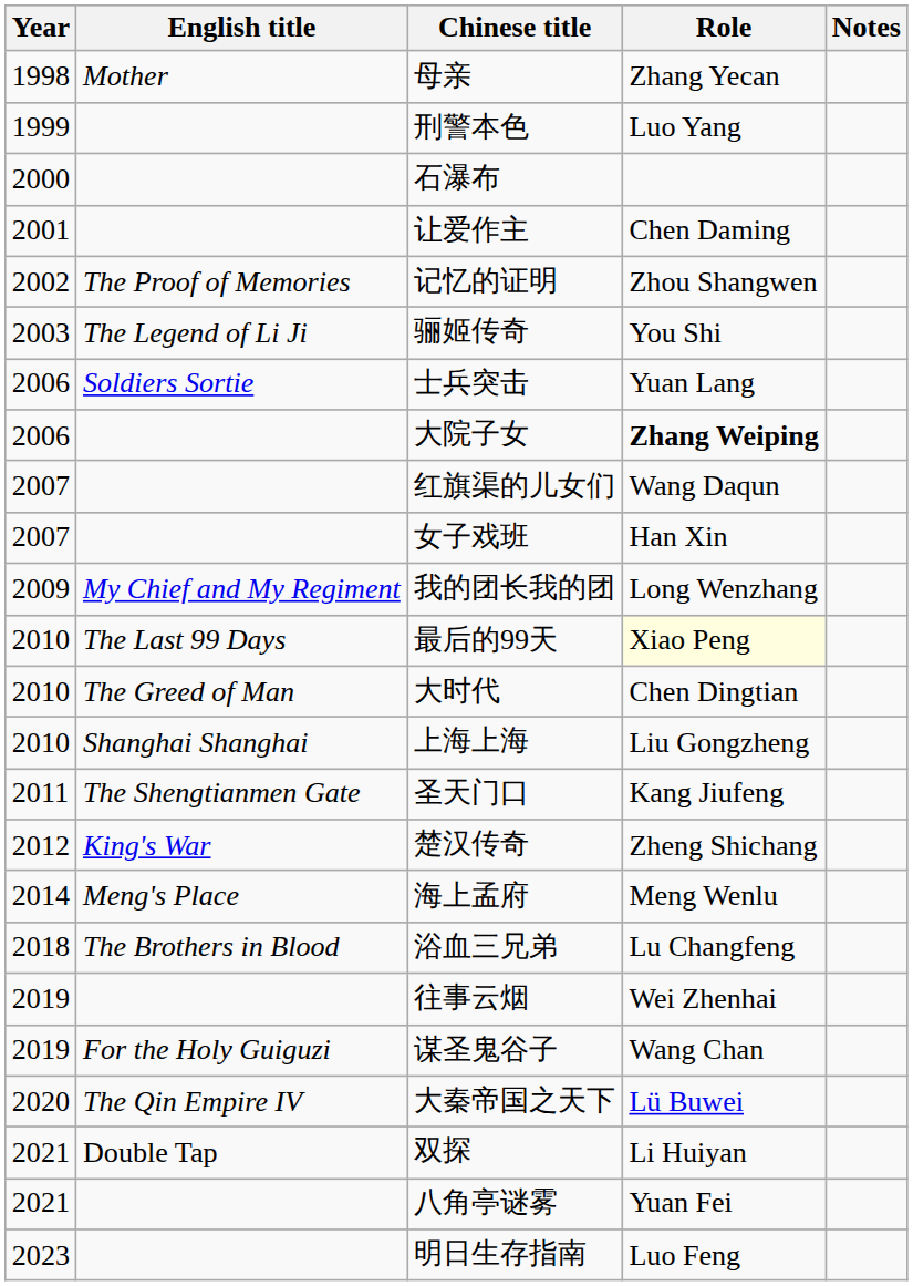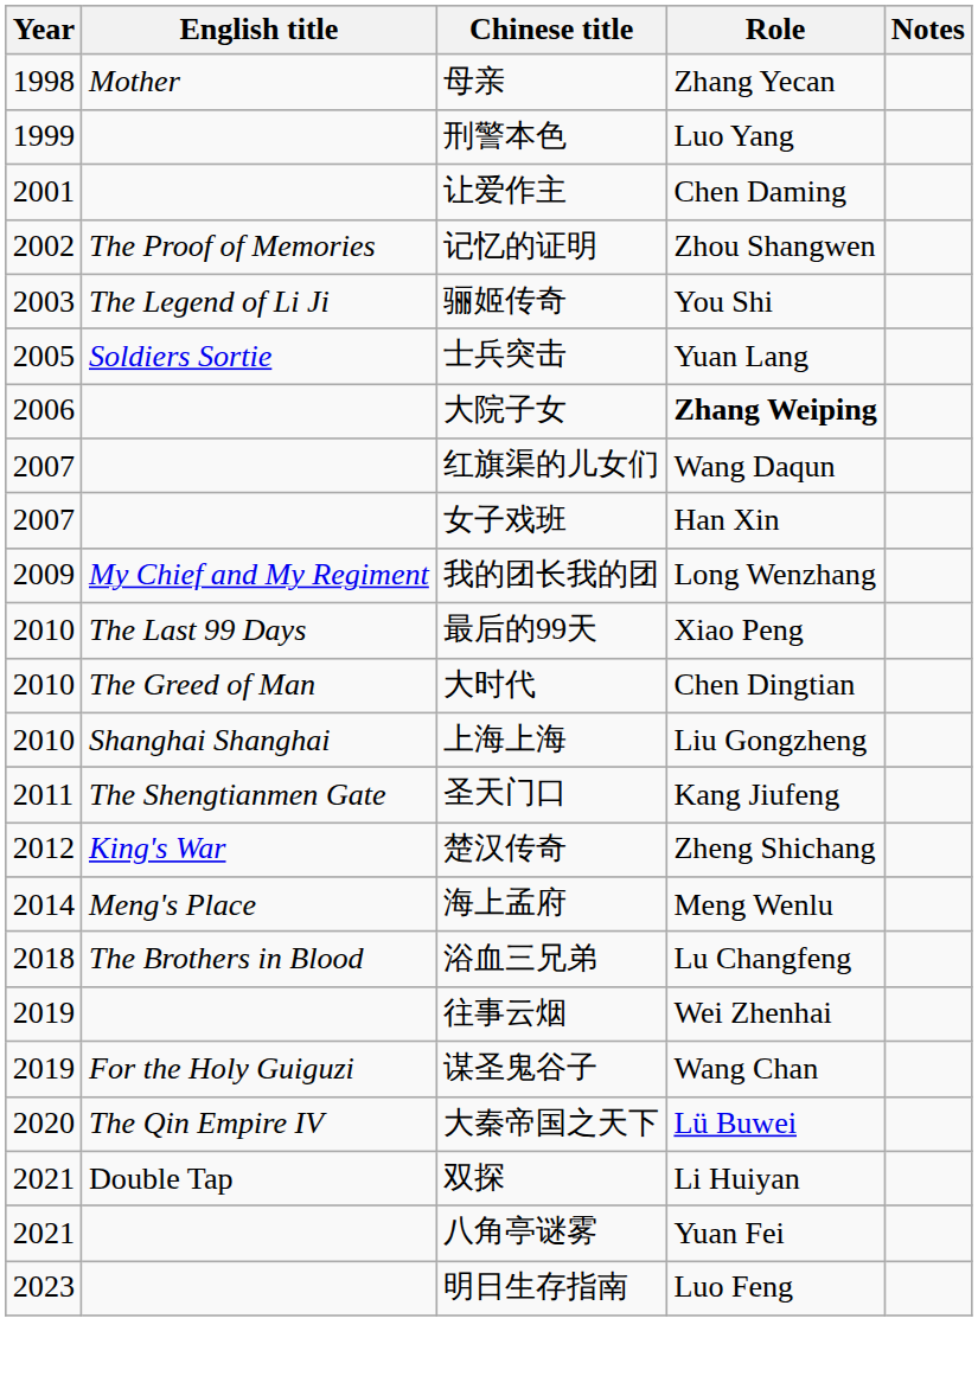 <table class="wikitable">
 <tr>
 <th>Year</th>
 <th>English title</th>
 <th>Chinese title</th>
 <th>Role</th>
 <th>Notes</th>
 </tr>
 <tr>
 <td>1998</td>
 <td><em>Mother</em></td>
 <td>母亲</td>
 <td>Zhang Yecan</td>
 <td></td>
 </tr>
 <tr>
 <td>1999</td>
 <td></td>
 <td>刑警本色</td>
 <td>Luo Yang</td>
-<td></td>
-</tr>
-<tr>
-<td>2000</td>
-<td></td>
-<td>石瀑布</td>
-<td></td>
 <td></td>
 </tr>
 <tr>
 <td>2001</td>
 <td></td>
 <td>让爱作主</td>
 <td>Chen Daming</td>
 <td></td>
 </tr>
 <tr>
 <td>2002</td>
 <td><em>The Proof of Memories</em></td>
 <td>记忆的证明</td>
 <td>Zhou Shangwen</td>
 <td></td>
 </tr>
 <tr>
 <td>2003</td>
 <td><em>The Legend of Li Ji</em></td>
 <td>骊姬传奇</td>
 <td>You Shi</td>
 <td></td>
 </tr>
 <tr>
-<td>2006</td>
+<td>2005</td>
 <td><em><a href='#'>Soldiers Sortie</a></em></td>
 <td>士兵突击</td>
 <td>Yuan Lang</td>
 <td></td>
 </tr>
 <tr>
 <td>2006</td>
 <td></td>
 <td>大院子女</td>
 <td><strong>Zhang Weiping</strong></td>
 <td></td>
 </tr>
 <tr>
 <td>2007</td>
 <td></td>
 <td>红旗渠的儿女们</td>
 <td>Wang Daqun</td>
 <td></td>
 </tr>
 <tr>
 <td>2007</td>
 <td></td>
 <td>女子戏班</td>
 <td>Han Xin</td>
 <td></td>
 </tr>
 <tr>
 <td>2009</td>
 <td><em><a href='#'>My Chief and My Regiment</a></em></td>
 <td>我的团长我的团</td>
 <td>Long Wenzhang</td>
 <td></td>
 </tr>
 <tr>
 <td>2010</td>
 <td><em> The Last 99 Days</em></td>
 <td>最后的99天</td>
-<td style="background: lightyellow;">Xiao Peng</td>
+<td>Xiao Peng</td>
 <td></td>
 </tr>
 <tr>
 <td>2010</td>
 <td><em>The Greed of Man </em></td>
 <td>大时代</td>
 <td>Chen Dingtian</td>
 <td></td>
 </tr>
 <tr>
 <td>2010</td>
 <td><em>Shanghai Shanghai</em></td>
 <td>上海上海</td>
 <td>Liu Gongzheng</td>
 <td></td>
 </tr>
 <tr>
 <td>2011</td>
 <td><em>The Shengtianmen Gate</em></td>
 <td>圣天门口</td>
 <td>Kang Jiufeng</td>
 <td></td>
 </tr>
 <tr>
 <td>2012</td>
 <td><em><a href='#'>King's War</a></em></td>
 <td>楚汉传奇</td>
 <td>Zheng Shichang</td>
 <td></td>
 </tr>
 <tr>
 <td>2014</td>
 <td><em>Meng's Place</em></td>
 <td>海上孟府</td>
 <td>Meng Wenlu</td>
 <td></td>
 </tr>
 <tr>
 <td>2018</td>
 <td><em>The Brothers in Blood</em></td>
 <td>浴血三兄弟</td>
 <td>Lu Changfeng</td>
 <td></td>
 </tr>
 <tr>
 <td>2019</td>
 <td></td>
 <td>往事云烟</td>
 <td>Wei Zhenhai</td>
 <td></td>
 </tr>
 <tr>
 <td>2019</td>
 <td><em>For the Holy Guiguzi</em></td>
 <td>谋圣鬼谷子</td>
 <td>Wang Chan</td>
 <td></td>
 </tr>
 <tr>
 <td>2020</td>
 <td><em>The Qin Empire IV</em></td>
 <td>大秦帝国之天下</td>
 <td><a href='#'>Lü Buwei</a></td>
 <td></td>
 </tr>
 <tr>
 <td>2021</td>
 <td>Double Tap</td>
 <td>双探</td>
 <td>Li Huiyan</td>
 <td></td>
 </tr>
 <tr>
 <td>2021</td>
 <td></td>
 <td>八角亭谜雾</td>
 <td>Yuan Fei</td>
 <td></td>
 </tr>
 <tr>
 <td>2023</td>
 <td></td>
 <td>明日生存指南</td>
 <td>Luo Feng</td>
 <td></td>
 </tr>
 </table>
